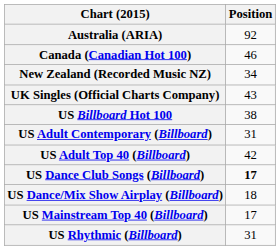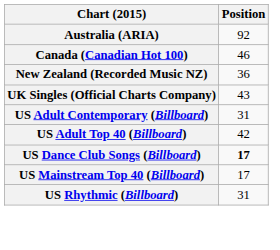 <table class="wikitable plainrowheaders sortable" style="text-align:center;">
 <tr>
 <th>Chart (2015)</th>
 <th>Position</th>
 </tr>
 <tr>
 <th scope="row">Australia (ARIA)</th>
 <td>92</td>
 </tr>
 <tr>
 <th scope="row">Canada (<a href='#'>Canadian Hot 100</a>)</th>
 <td>46</td>
 </tr>
 <tr>
 <th scope="row">New Zealand (Recorded Music NZ)</th>
-<td>34</td>
+<td>36</td>
 </tr>
 <tr>
 <th scope="row">UK Singles (Official Charts Company)</th>
 <td>43</td>
-</tr>
-<tr>
-<th scope="row">US <a href='#'><em>Billboard</em> Hot 100</a></th>
-<td>38</td>
 </tr>
 <tr>
 <th scope="row">US <a href='#'>Adult Contemporary</a> (<em><a href='#'>Billboard</a></em>)</th>
 <td>31</td>
 </tr>
 <tr>
 <th scope="row">US <a href='#'>Adult Top 40</a> (<em><a href='#'>Billboard</a></em>)</th>
 <td>42</td>
 </tr>
 <tr>
 <th scope="row">US <a href='#'>Dance Club Songs</a> (<em><a href='#'>Billboard</a></em>)</th>
 <td><strong>17</strong></td>
 </tr>
 <tr>
-<th scope="row">US <a href='#'>Dance/Mix Show Airplay</a> (<em><a href='#'>Billboard</a></em>)</th>
-<td>18</td>
-</tr>
-<tr>
 <th scope="row">US <a href='#'>Mainstream Top 40</a> (<em><a href='#'>Billboard</a></em>)</th>
 <td>17</td>
 </tr>
 <tr>
 <th scope="row">US <a href='#'>Rhythmic</a> (<em><a href='#'>Billboard</a></em>)</th>
 <td>31</td>
 </tr>
 </table>
